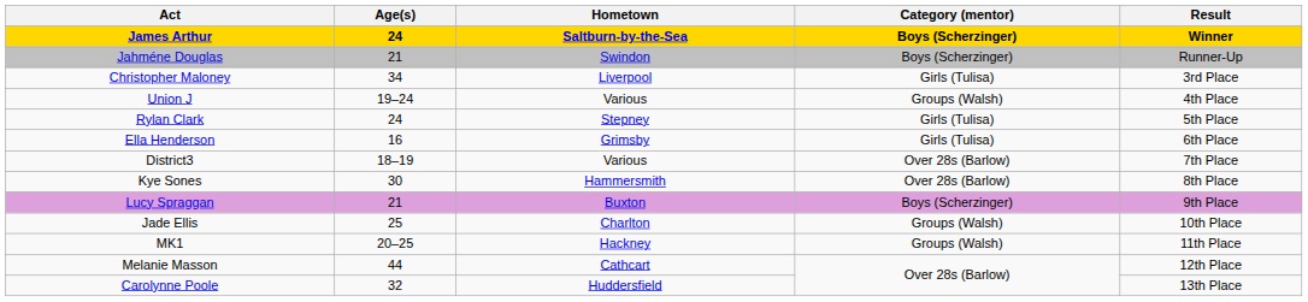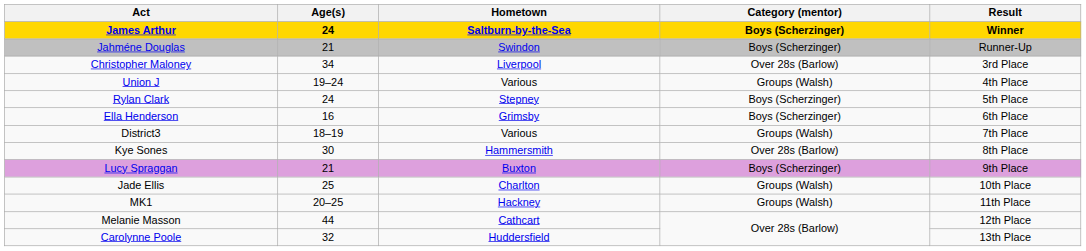 <table class="wikitable sortable" style="width:100%; text-align:center;">
 <tr>
 <th>Act</th>
 <th>Age(s)</th>
 <th>Hometown</th>
 <th>Category (mentor)</th>
 <th>Result</th>
 </tr>
 <tr bgcolor=gold>
 <td><strong><a href='#'>James Arthur</a></strong></td>
 <td><strong>24</strong></td>
 <td><strong><a href='#'>Saltburn-by-the-Sea</a></strong></td>
 <td><strong>Boys (Scherzinger)</strong></td>
 <td><strong>Winner</strong></td>
 </tr>
 <tr bgcolor=silver>
 <td><a href='#'>Jahméne Douglas</a></td>
 <td>21</td>
 <td><a href='#'>Swindon</a></td>
 <td>Boys (Scherzinger)</td>
 <td>Runner-Up</td>
 </tr>
 <tr>
 <td><a href='#'>Christopher Maloney</a> </td>
 <td>34</td>
 <td><a href='#'>Liverpool</a></td>
-<td>Girls (Tulisa)</td>
+<td>Over 28s (Barlow)</td>
 <td>3rd Place</td>
 </tr>
 <tr>
 <td><a href='#'>Union J</a></td>
 <td>19–24</td>
 <td>Various</td>
 <td>Groups (Walsh)</td>
 <td>4th Place</td>
 </tr>
 <tr>
 <td><a href='#'>Rylan Clark</a></td>
 <td>24</td>
 <td><a href='#'>Stepney</a></td>
-<td>Girls (Tulisa)</td>
+<td>Boys (Scherzinger)</td>
 <td>5th Place</td>
 </tr>
 <tr>
 <td><a href='#'>Ella Henderson</a></td>
 <td>16</td>
 <td><a href='#'>Grimsby</a></td>
-<td>Girls (Tulisa)</td>
+<td>Boys (Scherzinger)</td>
 <td>6th Place</td>
 </tr>
 <tr>
 <td>District3</td>
 <td>18–19</td>
 <td>Various</td>
-<td>Over 28s (Barlow)</td>
+<td>Groups (Walsh)</td>
 <td>7th Place</td>
 </tr>
 <tr>
 <td>Kye Sones</td>
 <td>30</td>
 <td><a href='#'>Hammersmith</a></td>
 <td>Over 28s (Barlow)</td>
 <td>8th Place</td>
 </tr>
 <tr bgcolor=#DDA0DD>
 <td><a href='#'>Lucy Spraggan</a></td>
 <td>21</td>
 <td><a href='#'>Buxton</a></td>
 <td>Boys (Scherzinger)</td>
 <td>9th Place</td>
 </tr>
 <tr>
 <td>Jade Ellis</td>
 <td>25</td>
 <td><a href='#'>Charlton</a></td>
 <td>Groups (Walsh)</td>
 <td>10th Place</td>
 </tr>
 <tr>
 <td>MK1</td>
 <td>20–25</td>
 <td><a href='#'>Hackney</a></td>
 <td>Groups (Walsh)</td>
 <td>11th Place</td>
 </tr>
 <tr>
 <td>Melanie Masson</td>
 <td>44</td>
 <td><a href='#'>Cathcart</a></td>
 <td rowspan="2">Over 28s (Barlow)</td>
 <td>12th Place</td>
 </tr>
 <tr>
 <td><a href='#'>Carolynne Poole</a></td>
 <td>32</td>
 <td><a href='#'>Huddersfield</a></td>
 <td>13th Place</td>
 </tr>
 </table>
